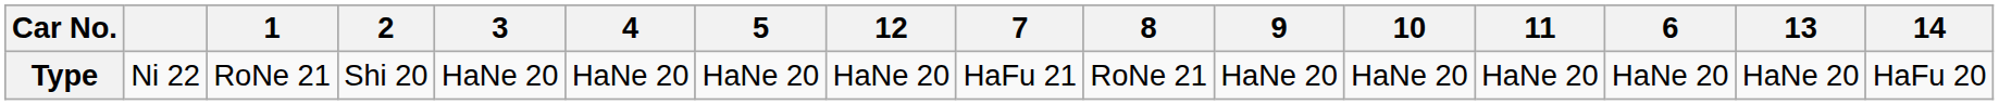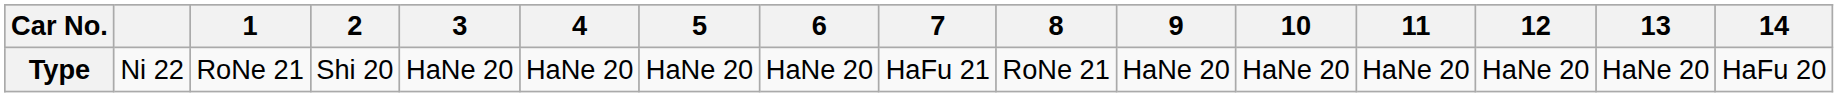 <table class="wikitable">
 <tr>
 <th>Car No.</th>
 <th> </th>
 <th>1</th>
 <th>2</th>
 <th>3</th>
 <th>4</th>
 <th>5</th>
-<th>12</th>
+<th>6</th>
 <th>7</th>
 <th>8</th>
 <th>9</th>
 <th>10</th>
 <th>11</th>
-<th>6</th>
+<th>12</th>
 <th>13</th>
 <th>14</th>
 </tr>
 <tr>
 <th>Type</th>
 <td>Ni 22</td>
 <td>RoNe 21</td>
 <td>Shi 20</td>
 <td>HaNe 20</td>
 <td>HaNe 20</td>
 <td>HaNe 20</td>
 <td>HaNe 20</td>
 <td>HaFu 21</td>
 <td>RoNe 21</td>
 <td>HaNe 20</td>
 <td>HaNe 20</td>
 <td>HaNe 20</td>
 <td>HaNe 20</td>
 <td>HaNe 20</td>
 <td>HaFu 20</td>
 </tr>
 </table>
